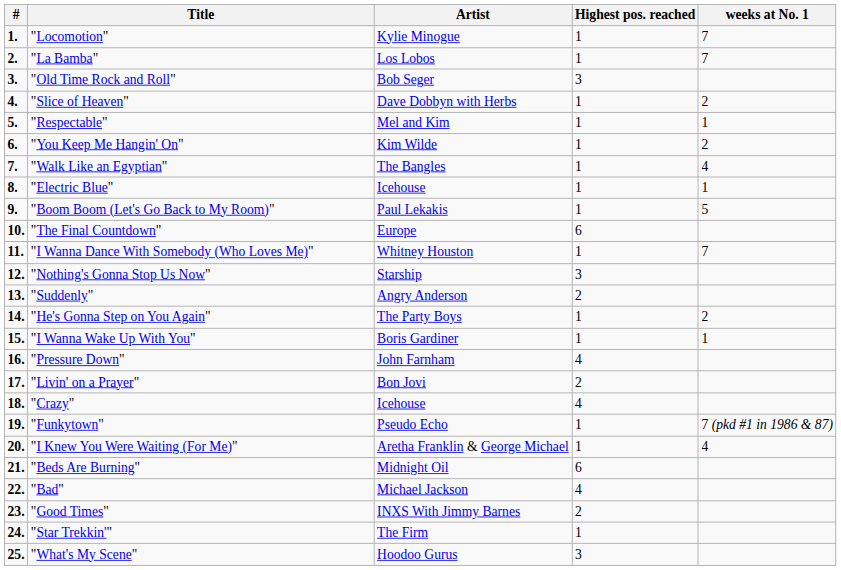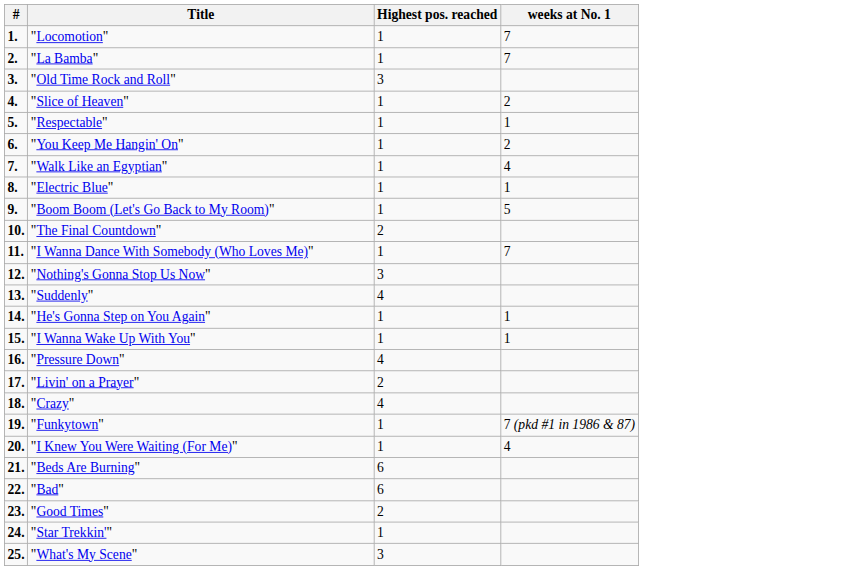 <table class="wikitable sortable">
 <tr>
 <th>#</th>
 <th width="400">Title</th>
-<th>Artist</th>
 <th>Highest pos. reached</th>
 <th>weeks at No. 1</th>
 </tr>
 <tr>
 <td><strong>1.</strong></td>
 <td>"<a href='#'>Locomotion</a>"</td>
-<td><a href='#'>Kylie Minogue</a></td>
 <td>1</td>
 <td>7</td>
 </tr>
 <tr>
 <td><strong>2.</strong></td>
 <td>"<a href='#'>La Bamba</a>"</td>
-<td><a href='#'>Los Lobos</a></td>
 <td>1</td>
 <td>7</td>
 </tr>
 <tr>
 <td><strong>3.</strong></td>
 <td>"<a href='#'>Old Time Rock and Roll</a>"</td>
-<td><a href='#'>Bob Seger</a></td>
 <td>3</td>
 <td></td>
 </tr>
 <tr>
 <td><strong>4.</strong></td>
 <td>"<a href='#'>Slice of Heaven</a>"</td>
-<td><a href='#'>Dave Dobbyn with Herbs</a></td>
 <td>1</td>
 <td>2</td>
 </tr>
 <tr>
 <td><strong>5.</strong></td>
 <td>"<a href='#'>Respectable</a>"</td>
-<td><a href='#'>Mel and Kim</a></td>
 <td>1</td>
 <td>1</td>
 </tr>
 <tr>
 <td><strong>6.</strong></td>
 <td>"<a href='#'>You Keep Me Hangin' On</a>"</td>
-<td><a href='#'>Kim Wilde</a></td>
 <td>1</td>
 <td>2</td>
 </tr>
 <tr>
 <td><strong>7.</strong></td>
 <td>"<a href='#'>Walk Like an Egyptian</a>"</td>
-<td><a href='#'>The Bangles</a></td>
 <td>1</td>
 <td>4</td>
 </tr>
 <tr>
 <td><strong>8.</strong></td>
 <td>"<a href='#'>Electric Blue</a>"</td>
-<td><a href='#'>Icehouse</a></td>
 <td>1</td>
 <td>1</td>
 </tr>
 <tr>
 <td><strong>9.</strong></td>
 <td>"<a href='#'>Boom Boom (Let's Go Back to My Room)</a>"</td>
-<td><a href='#'>Paul Lekakis</a></td>
 <td>1</td>
 <td>5</td>
 </tr>
 <tr>
 <td><strong>10.</strong></td>
 <td>"<a href='#'>The Final Countdown</a>"</td>
-<td><a href='#'>Europe</a></td>
-<td>6</td>
+<td>2</td>
 <td></td>
 </tr>
 <tr>
 <td><strong>11.</strong></td>
 <td>"<a href='#'>I Wanna Dance With Somebody (Who Loves Me)</a>"</td>
-<td><a href='#'>Whitney Houston</a></td>
 <td>1</td>
 <td>7</td>
 </tr>
 <tr>
 <td><strong>12.</strong></td>
 <td>"<a href='#'>Nothing's Gonna Stop Us Now</a>"</td>
-<td><a href='#'>Starship</a></td>
 <td>3</td>
 <td></td>
 </tr>
 <tr>
 <td><strong>13.</strong></td>
 <td>"<a href='#'>Suddenly</a>"</td>
-<td><a href='#'>Angry Anderson</a></td>
-<td>2</td>
+<td>4</td>
 <td></td>
 </tr>
 <tr>
 <td><strong>14.</strong></td>
 <td>"<a href='#'>He's Gonna Step on You Again</a>"</td>
-<td><a href='#'>The Party Boys</a></td>
 <td>1</td>
-<td>2</td>
+<td>1</td>
 </tr>
 <tr>
 <td><strong>15.</strong></td>
 <td>"<a href='#'>I Wanna Wake Up With You</a>"</td>
-<td><a href='#'>Boris Gardiner</a></td>
 <td>1</td>
 <td>1</td>
 </tr>
 <tr>
 <td><strong>16.</strong></td>
 <td>"<a href='#'>Pressure Down</a>"</td>
-<td><a href='#'>John Farnham</a></td>
 <td>4</td>
 <td></td>
 </tr>
 <tr>
 <td><strong>17.</strong></td>
 <td>"<a href='#'>Livin' on a Prayer</a>"</td>
-<td><a href='#'>Bon Jovi</a></td>
 <td>2</td>
 <td></td>
 </tr>
 <tr>
 <td><strong>18.</strong></td>
 <td>"<a href='#'>Crazy</a>"</td>
-<td><a href='#'>Icehouse</a></td>
 <td>4</td>
 <td></td>
 </tr>
 <tr>
 <td><strong>19.</strong></td>
 <td>"<a href='#'>Funkytown</a>"</td>
-<td><a href='#'>Pseudo Echo</a></td>
 <td>1</td>
 <td>7 <em>(pkd #1 in 1986 & 87)</em></td>
 </tr>
 <tr>
 <td><strong>20.</strong></td>
 <td>"<a href='#'>I Knew You Were Waiting (For Me)</a>"</td>
-<td><a href='#'>Aretha Franklin</a> & <a href='#'>George Michael</a></td>
 <td>1</td>
 <td>4</td>
 </tr>
 <tr>
 <td><strong>21.</strong></td>
 <td>"<a href='#'>Beds Are Burning</a>"</td>
-<td><a href='#'>Midnight Oil</a></td>
 <td>6</td>
 <td></td>
 </tr>
 <tr>
 <td><strong>22.</strong></td>
 <td>"<a href='#'>Bad</a>"</td>
-<td><a href='#'>Michael Jackson</a></td>
-<td>4</td>
+<td>6</td>
 <td></td>
 </tr>
 <tr>
 <td><strong>23.</strong></td>
 <td>"<a href='#'>Good Times</a>"</td>
-<td><a href='#'>INXS With Jimmy Barnes</a></td>
 <td>2</td>
 <td></td>
 </tr>
 <tr>
 <td><strong>24.</strong></td>
 <td>"<a href='#'>Star Trekkin'</a>"</td>
-<td><a href='#'>The Firm</a></td>
 <td>1</td>
 <td></td>
 </tr>
 <tr>
 <td><strong>25.</strong></td>
 <td>"<a href='#'>What's My Scene</a>"</td>
-<td><a href='#'>Hoodoo Gurus</a></td>
 <td>3</td>
 <td></td>
 </tr>
 </table>
